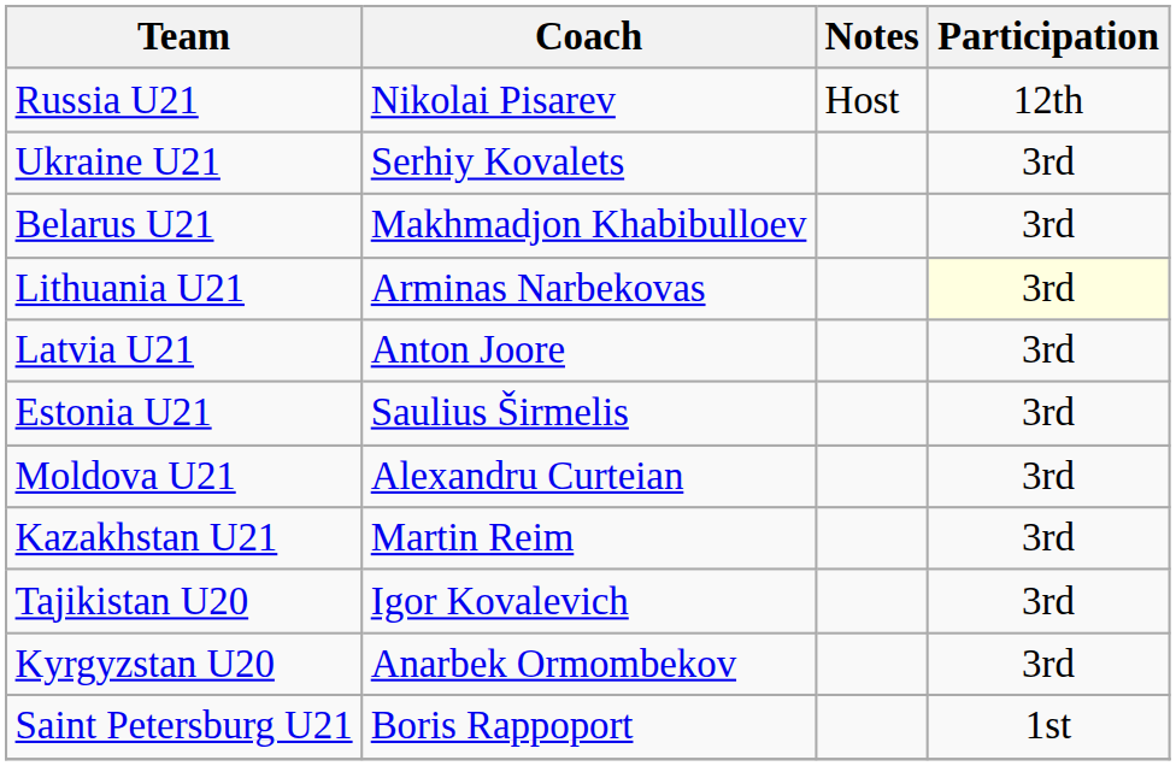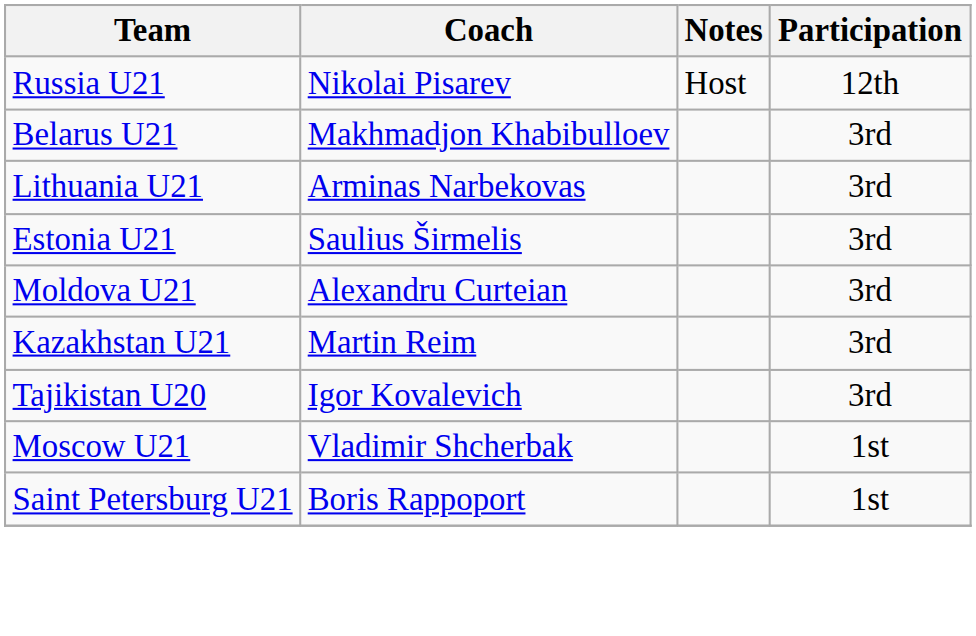 <table class="wikitable">
 <tr>
 <th>Team</th>
 <th>Coach</th>
 <th>Notes</th>
 <th>Participation</th>
 </tr>
 <tr>
 <td> <a href='#'>Russia U21</a></td>
 <td> <a href='#'>Nikolai Pisarev</a></td>
 <td>Host</td>
 <td align=center>12th</td>
 </tr>
 <tr>
-<td> <a href='#'>Ukraine U21</a></td>
-<td> <a href='#'>Serhiy Kovalets</a></td>
-<td></td>
-<td align=center>3rd</td>
-</tr>
-<tr>
 <td> <a href='#'>Belarus U21</a></td>
 <td> <a href='#'>Makhmadjon Khabibulloev</a></td>
 <td></td>
 <td align=center>3rd</td>
 </tr>
 <tr>
 <td> <a href='#'>Lithuania U21</a></td>
 <td> <a href='#'>Arminas Narbekovas</a></td>
-<td></td>
-<td align=center style="background: lightyellow;">3rd</td>
-</tr>
-<tr>
-<td> <a href='#'>Latvia U21</a></td>
-<td> <a href='#'>Anton Joore</a></td>
 <td></td>
 <td align=center>3rd</td>
 </tr>
 <tr>
 <td> <a href='#'>Estonia U21</a></td>
 <td> <a href='#'>Saulius Širmelis</a></td>
 <td></td>
 <td align=center>3rd</td>
 </tr>
 <tr>
 <td> <a href='#'>Moldova U21</a></td>
 <td> <a href='#'>Alexandru Curteian</a></td>
 <td></td>
 <td align=center>3rd</td>
 </tr>
 <tr>
 <td> <a href='#'>Kazakhstan U21</a></td>
 <td> <a href='#'>Martin Reim</a></td>
 <td></td>
 <td align=center>3rd</td>
 </tr>
 <tr>
 <td> <a href='#'>Tajikistan U20</a></td>
 <td> <a href='#'>Igor Kovalevich</a></td>
 <td></td>
 <td align=center>3rd</td>
 </tr>
 <tr>
-<td> <a href='#'>Kyrgyzstan U20</a></td>
-<td> <a href='#'>Anarbek Ormombekov</a></td>
+<td> <a href='#'>Moscow U21</a></td>
+<td> <a href='#'>Vladimir Shcherbak</a></td>
 <td></td>
-<td align=center>3rd</td>
+<td align=center>1st</td>
 </tr>
 <tr>
 <td> <a href='#'>Saint Petersburg U21</a></td>
 <td> <a href='#'>Boris Rappoport</a></td>
 <td></td>
 <td align=center>1st</td>
 </tr>
 <tr>
 </tr>
 </table>
